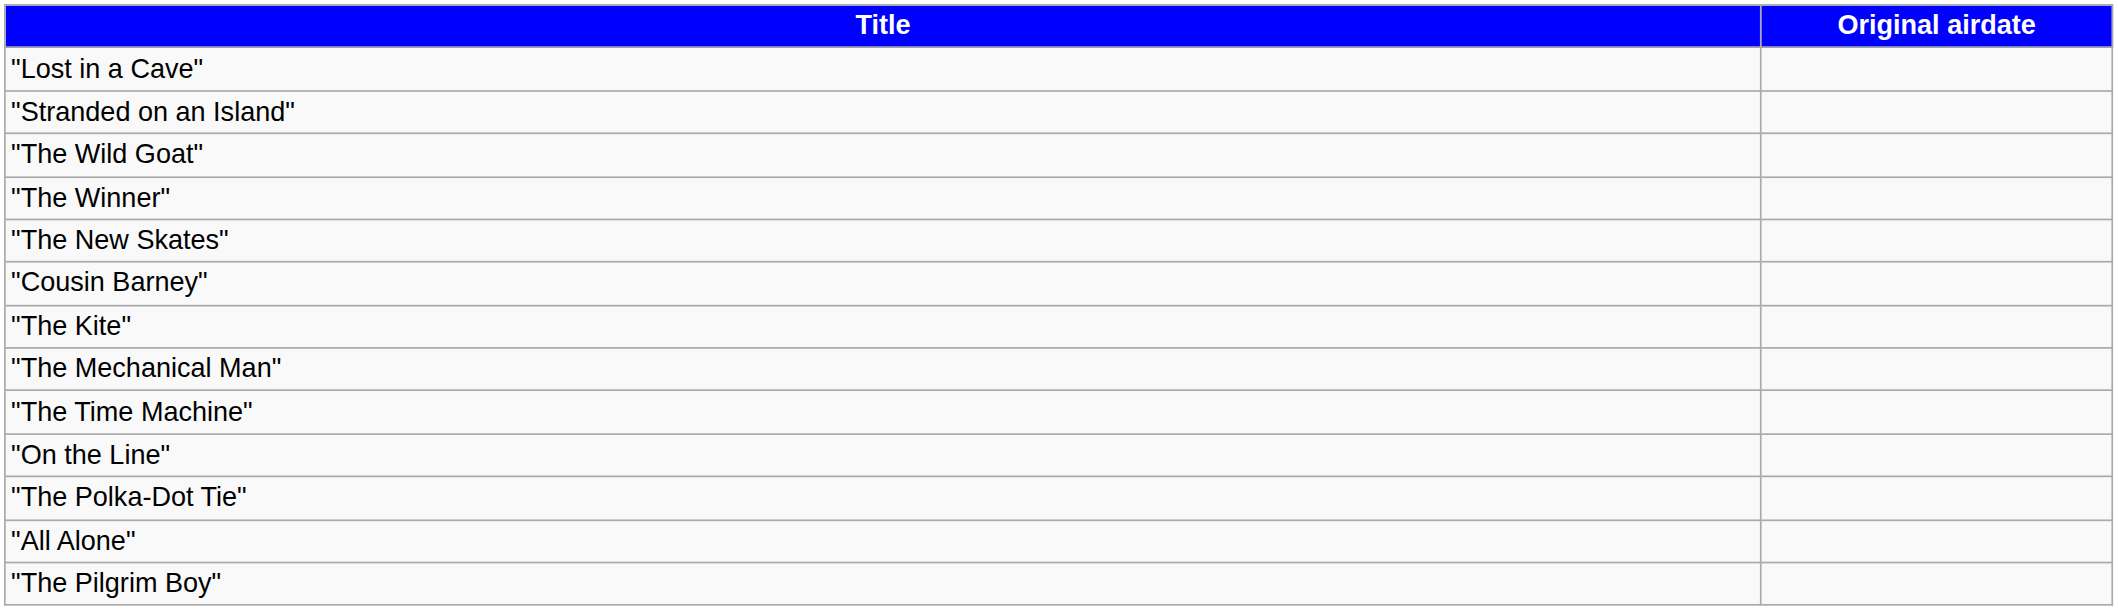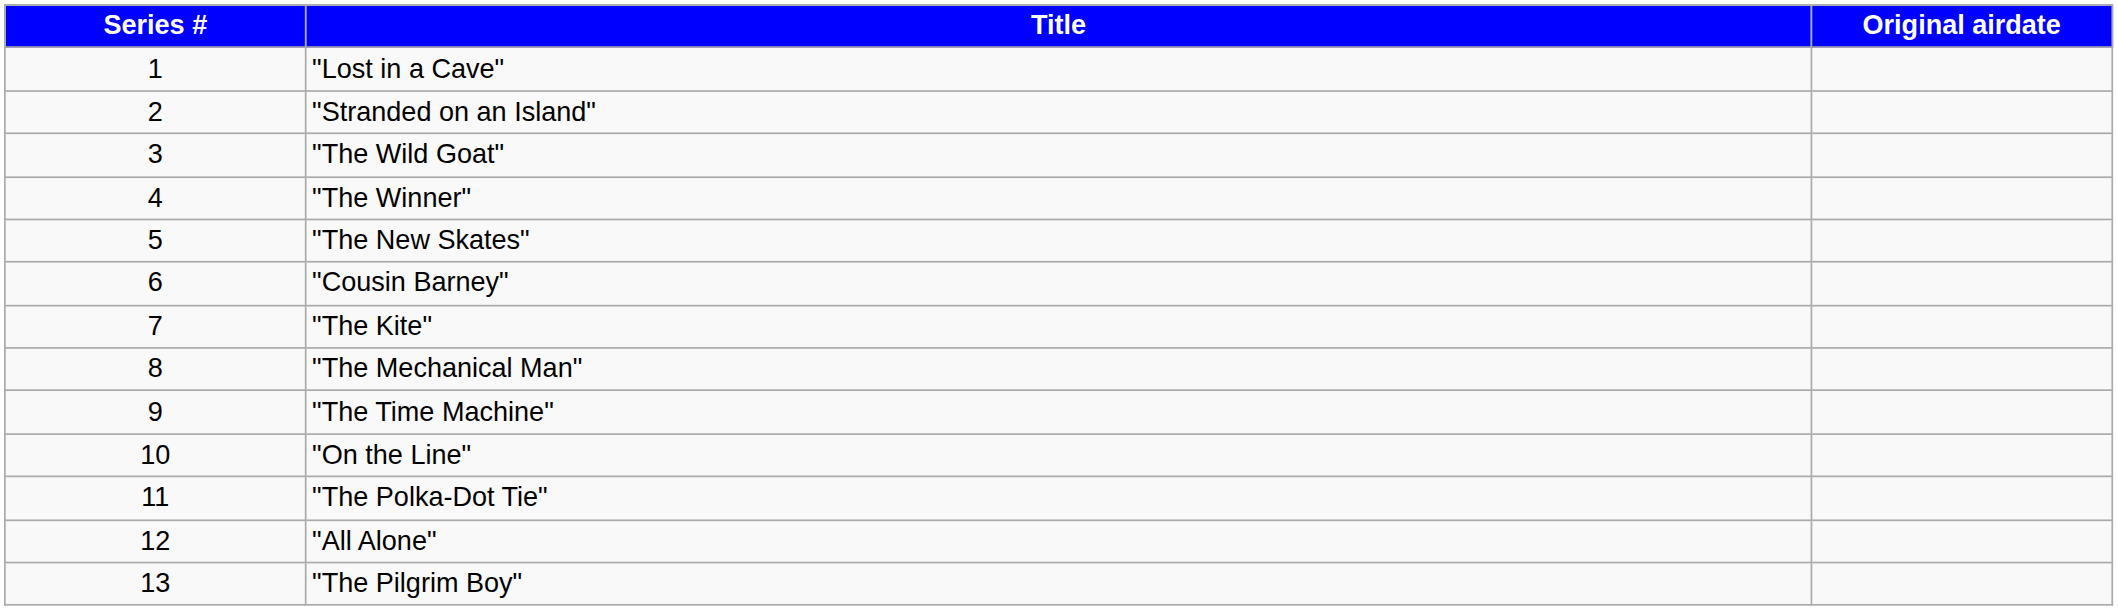 <table class="wikitable plainrowheaders" style="text-align:center">
 <tr>
+<th scope="col"  style="width:10%; background:#0000FF; color:#fff; text-align:center;">Series #</th>
 <th scope="col"  style="width:50%; background:#0000FF; color:#fff; text-align:center;">Title</th>
 <th scope="col"  style="width:10%; background:#0000FF; color:#fff; text-align:center;">Original airdate</th>
 </tr>
 <tr>
+<td scope="row">1</td>
 <td style="text-align:left">"Lost in a Cave"</td>
 <td></td>
 </tr>
 <tr>
+<td scope="row">2</td>
 <td style="text-align:left">"Stranded on an Island"</td>
 <td></td>
 </tr>
 <tr>
+<td scope="row">3</td>
 <td style="text-align:left">"The Wild Goat"</td>
 <td></td>
 </tr>
 <tr>
+<td scope="row">4</td>
 <td style="text-align:left">"The Winner"</td>
 <td></td>
 </tr>
 <tr>
+<td scope="row">5</td>
 <td style="text-align:left">"The New Skates"</td>
 <td></td>
 </tr>
 <tr>
+<td scope="row">6</td>
 <td style="text-align:left">"Cousin Barney"</td>
 <td></td>
 </tr>
 <tr>
+<td scope="row">7</td>
 <td style="text-align:left">"The Kite"</td>
 <td></td>
 </tr>
 <tr>
+<td scope="row">8</td>
 <td style="text-align:left">"The Mechanical Man"</td>
 <td></td>
 </tr>
 <tr>
+<td scope="row">9</td>
 <td style="text-align:left">"The Time Machine"</td>
 <td></td>
 </tr>
 <tr>
+<td scope="row">10</td>
 <td style="text-align:left">"On the Line"</td>
 <td></td>
 </tr>
 <tr>
+<td scope="row">11</td>
 <td style="text-align:left">"The Polka-Dot Tie"</td>
 <td></td>
 </tr>
 <tr>
+<td scope="row">12</td>
 <td style="text-align:left">"All Alone"</td>
 <td></td>
 </tr>
 <tr>
+<td scope="row">13</td>
 <td style="text-align:left">"The Pilgrim Boy"</td>
 <td></td>
 </tr>
 </table>
